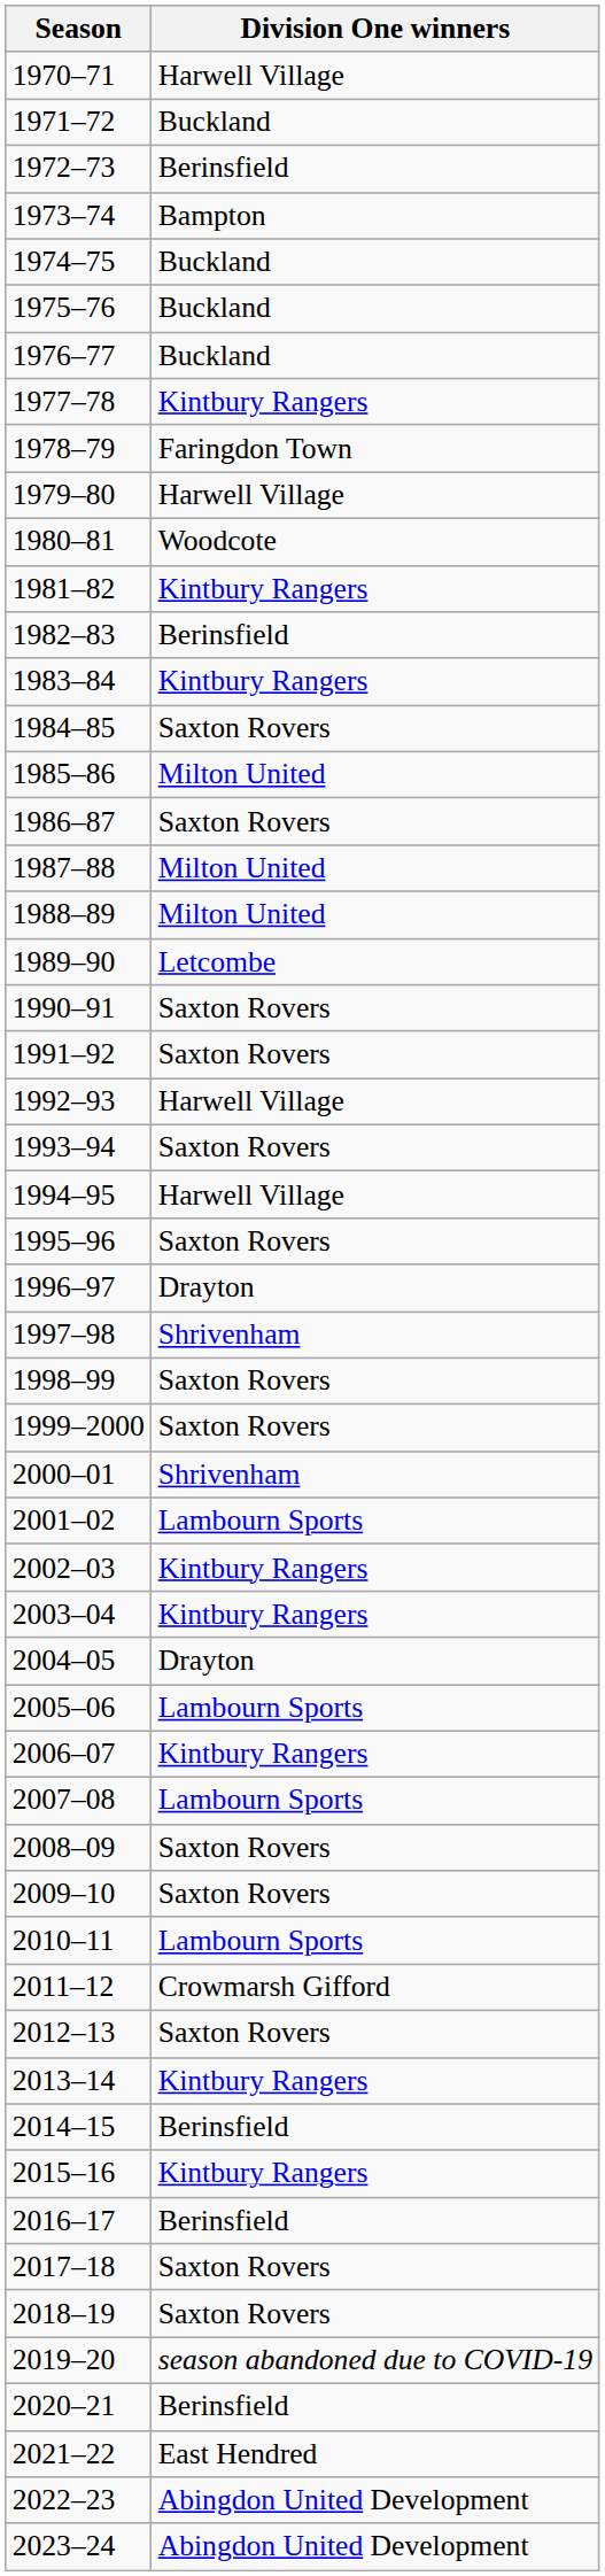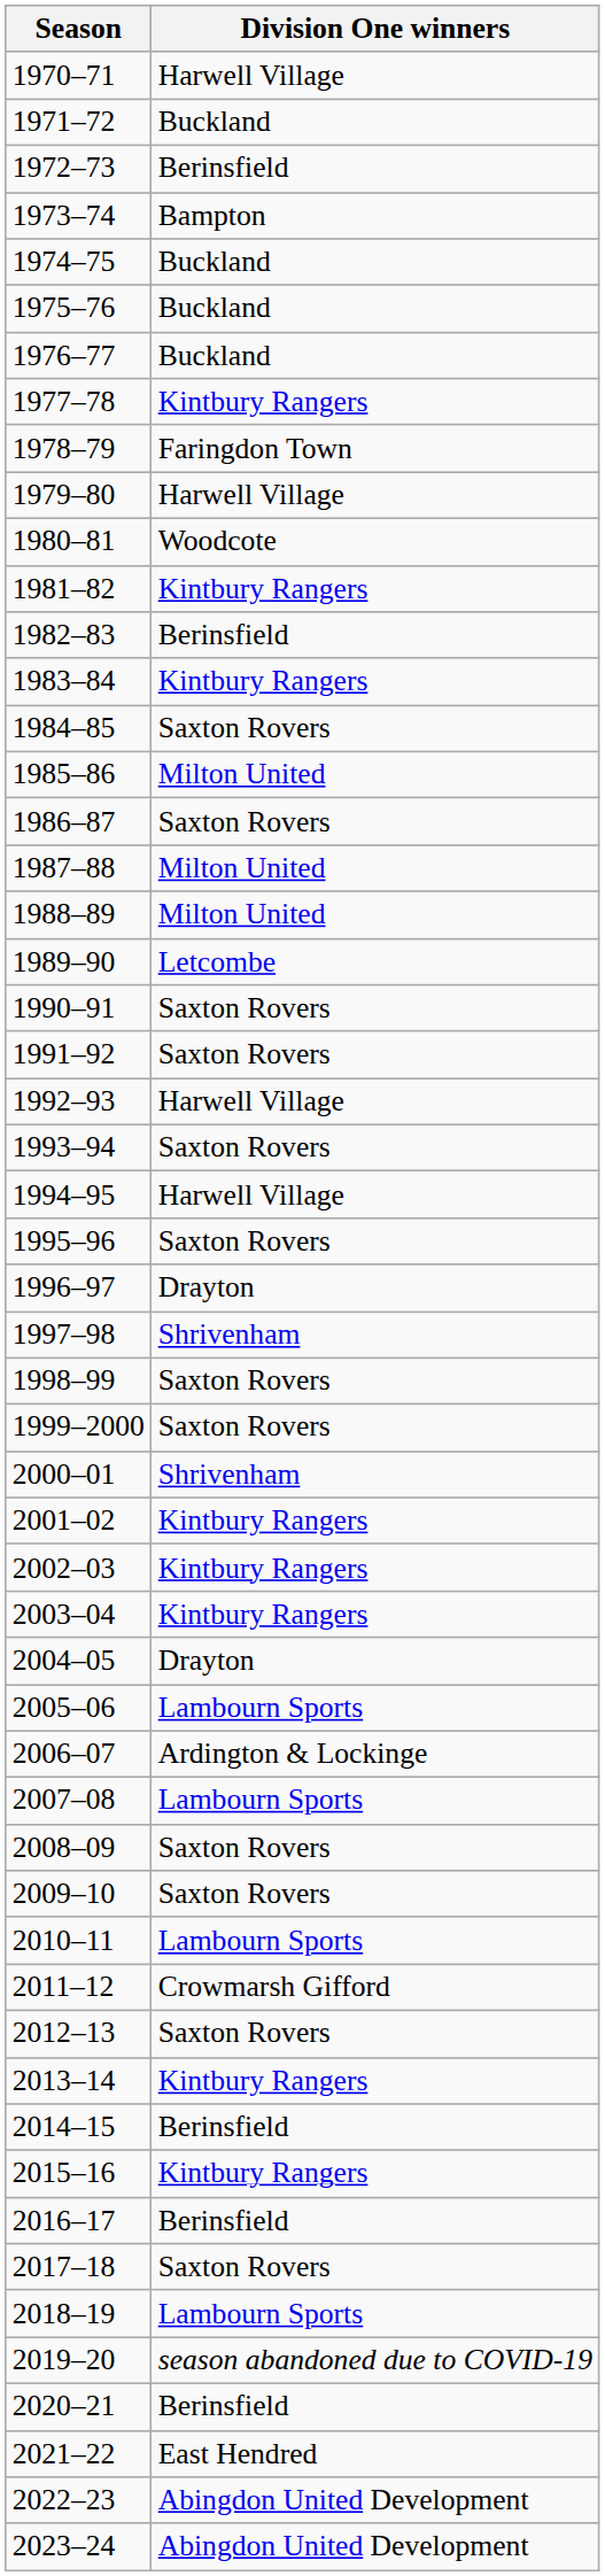 <table class="wikitable">
 <tr>
 <th>Season</th>
 <th>Division One winners</th>
 </tr>
 <tr>
 <td>1970–71</td>
 <td>Harwell Village</td>
 </tr>
 <tr>
 <td>1971–72</td>
 <td>Buckland</td>
 </tr>
 <tr>
 <td>1972–73</td>
 <td>Berinsfield</td>
 </tr>
 <tr>
 <td>1973–74</td>
 <td>Bampton</td>
 </tr>
 <tr>
 <td>1974–75</td>
 <td>Buckland</td>
 </tr>
 <tr>
 <td>1975–76</td>
 <td>Buckland</td>
 </tr>
 <tr>
 <td>1976–77</td>
 <td>Buckland</td>
 </tr>
 <tr>
 <td>1977–78</td>
 <td><a href='#'>Kintbury Rangers</a></td>
 </tr>
 <tr>
 <td>1978–79</td>
 <td>Faringdon Town</td>
 </tr>
 <tr>
 <td>1979–80</td>
 <td>Harwell Village</td>
 </tr>
 <tr>
 <td>1980–81</td>
 <td>Woodcote</td>
 </tr>
 <tr>
 <td>1981–82</td>
 <td><a href='#'>Kintbury Rangers</a></td>
 </tr>
 <tr>
 <td>1982–83</td>
 <td>Berinsfield</td>
 </tr>
 <tr>
 <td>1983–84</td>
 <td><a href='#'>Kintbury Rangers</a></td>
 </tr>
 <tr>
 <td>1984–85</td>
 <td>Saxton Rovers</td>
 </tr>
 <tr>
 <td>1985–86</td>
 <td><a href='#'>Milton United</a></td>
 </tr>
 <tr>
 <td>1986–87</td>
 <td>Saxton Rovers</td>
 </tr>
 <tr>
 <td>1987–88</td>
 <td><a href='#'>Milton United</a></td>
 </tr>
 <tr>
 <td>1988–89</td>
 <td><a href='#'>Milton United</a></td>
 </tr>
 <tr>
 <td>1989–90</td>
 <td><a href='#'>Letcombe</a></td>
 </tr>
 <tr>
 <td>1990–91</td>
 <td>Saxton Rovers</td>
 </tr>
 <tr>
 <td>1991–92</td>
 <td>Saxton Rovers</td>
 </tr>
 <tr>
 <td>1992–93</td>
 <td>Harwell Village</td>
 </tr>
 <tr>
 <td>1993–94</td>
 <td>Saxton Rovers</td>
 </tr>
 <tr>
 <td>1994–95</td>
 <td>Harwell Village</td>
 </tr>
 <tr>
 <td>1995–96</td>
 <td>Saxton Rovers</td>
 </tr>
 <tr>
 <td>1996–97</td>
 <td>Drayton</td>
 </tr>
 <tr>
 <td>1997–98</td>
 <td><a href='#'>Shrivenham</a></td>
 </tr>
 <tr>
 <td>1998–99</td>
 <td>Saxton Rovers</td>
 </tr>
 <tr>
 <td>1999–2000</td>
 <td>Saxton Rovers</td>
 </tr>
 <tr>
 <td>2000–01</td>
 <td><a href='#'>Shrivenham</a></td>
 </tr>
 <tr>
 <td>2001–02</td>
-<td><a href='#'>Lambourn Sports</a></td>
+<td><a href='#'>Kintbury Rangers</a></td>
 </tr>
 <tr>
 <td>2002–03</td>
 <td><a href='#'>Kintbury Rangers</a></td>
 </tr>
 <tr>
 <td>2003–04</td>
 <td><a href='#'>Kintbury Rangers</a></td>
 </tr>
 <tr>
 <td>2004–05</td>
 <td>Drayton</td>
 </tr>
 <tr>
 <td>2005–06</td>
 <td><a href='#'>Lambourn Sports</a></td>
 </tr>
 <tr>
 <td>2006–07</td>
-<td><a href='#'>Kintbury Rangers</a></td>
+<td>Ardington & Lockinge</td>
 </tr>
 <tr>
 <td>2007–08</td>
 <td><a href='#'>Lambourn Sports</a></td>
 </tr>
 <tr>
 <td>2008–09</td>
 <td>Saxton Rovers</td>
 </tr>
 <tr>
 <td>2009–10</td>
 <td>Saxton Rovers</td>
 </tr>
 <tr>
 <td>2010–11</td>
 <td><a href='#'>Lambourn Sports</a></td>
 </tr>
 <tr>
 <td>2011–12</td>
 <td>Crowmarsh Gifford</td>
 </tr>
 <tr>
 <td>2012–13</td>
 <td>Saxton Rovers</td>
 </tr>
 <tr>
 <td>2013–14</td>
 <td><a href='#'>Kintbury Rangers</a></td>
 </tr>
 <tr>
 <td>2014–15</td>
 <td>Berinsfield</td>
 </tr>
 <tr>
 <td>2015–16</td>
 <td><a href='#'>Kintbury Rangers</a></td>
 </tr>
 <tr>
 <td>2016–17</td>
 <td>Berinsfield</td>
 </tr>
 <tr>
 <td>2017–18</td>
 <td>Saxton Rovers</td>
 </tr>
 <tr>
 <td>2018–19</td>
-<td>Saxton Rovers</td>
+<td><a href='#'>Lambourn Sports</a></td>
 </tr>
 <tr>
 <td>2019–20</td>
 <td><em>season abandoned due to COVID-19</em></td>
 </tr>
 <tr>
 <td>2020–21</td>
 <td>Berinsfield</td>
 </tr>
 <tr>
 <td>2021–22</td>
 <td>East Hendred</td>
 </tr>
 <tr>
 <td>2022–23</td>
 <td><a href='#'>Abingdon United</a> Development</td>
 </tr>
 <tr>
 <td>2023–24</td>
 <td><a href='#'>Abingdon United</a> Development</td>
 </tr>
 </table>
